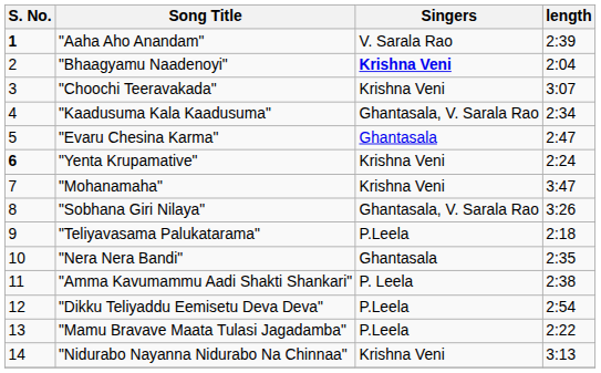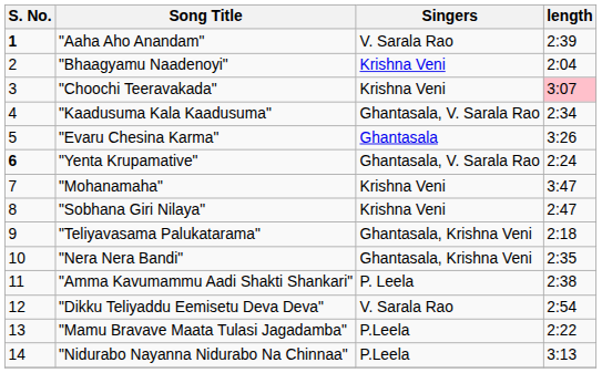 <table class="wikitable">
 <tr>
 <th>S. No.</th>
 <th>Song Title</th>
 <th>Singers</th>
 <th>length</th>
 </tr>
 <tr>
 <td><strong>1</strong></td>
 <td>"Aaha Aho Anandam"</td>
 <td>V. Sarala Rao</td>
 <td>2:39</td>
 </tr>
 <tr>
 <td>2</td>
 <td>"Bhaagyamu Naadenoyi"</td>
-<td><strong><a href='#'>Krishna Veni</a></strong></td>
+<td><a href='#'>Krishna Veni</a></td>
 <td>2:04</td>
 </tr>
 <tr>
 <td>3</td>
 <td>"Choochi Teeravakada"</td>
 <td>Krishna Veni</td>
-<td>3:07</td>
+<td style="background: pink;">3:07</td>
 </tr>
 <tr>
 <td>4</td>
 <td>"Kaadusuma Kala Kaadusuma"</td>
 <td>Ghantasala, V. Sarala Rao</td>
 <td>2:34</td>
 </tr>
 <tr>
 <td>5</td>
 <td>"Evaru Chesina Karma"</td>
 <td><a href='#'>Ghantasala</a></td>
-<td>2:47</td>
+<td>3:26</td>
 </tr>
 <tr>
 <td><strong>6</strong></td>
 <td>"Yenta Krupamative"</td>
-<td>Krishna Veni</td>
+<td>Ghantasala, V. Sarala Rao</td>
 <td>2:24</td>
 </tr>
 <tr>
 <td>7</td>
 <td>"Mohanamaha"</td>
 <td>Krishna Veni</td>
 <td>3:47</td>
 </tr>
 <tr>
 <td>8</td>
 <td>"Sobhana Giri Nilaya"</td>
-<td>Ghantasala, V. Sarala Rao</td>
-<td>3:26</td>
+<td>Krishna Veni</td>
+<td>2:47</td>
 </tr>
 <tr>
 <td>9</td>
 <td>"Teliyavasama Palukatarama"</td>
-<td>P.Leela</td>
+<td>Ghantasala, Krishna Veni</td>
 <td>2:18</td>
 </tr>
 <tr>
 <td>10</td>
 <td>"Nera Nera Bandi"</td>
-<td>Ghantasala</td>
+<td>Ghantasala, Krishna Veni</td>
 <td>2:35</td>
 </tr>
 <tr>
 <td>11</td>
 <td>"Amma Kavumammu Aadi Shakti Shankari"</td>
 <td>P. Leela</td>
 <td>2:38</td>
 </tr>
 <tr>
 <td>12</td>
 <td>"Dikku Teliyaddu Eemisetu Deva Deva"</td>
-<td>P.Leela</td>
+<td>V. Sarala Rao</td>
 <td>2:54</td>
 </tr>
 <tr>
 <td>13</td>
 <td>"Mamu Bravave Maata Tulasi Jagadamba"</td>
 <td>P.Leela</td>
 <td>2:22</td>
 </tr>
 <tr>
 <td>14</td>
 <td>"Nidurabo Nayanna Nidurabo Na Chinnaa"</td>
-<td>Krishna Veni</td>
+<td>P.Leela</td>
 <td>3:13</td>
 </tr>
 <tr>
 </tr>
 </table>
